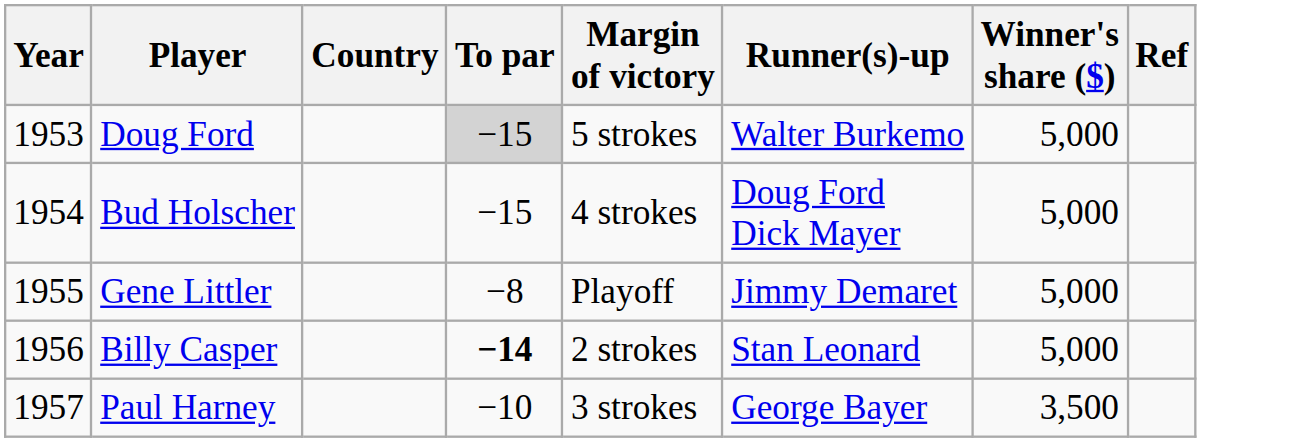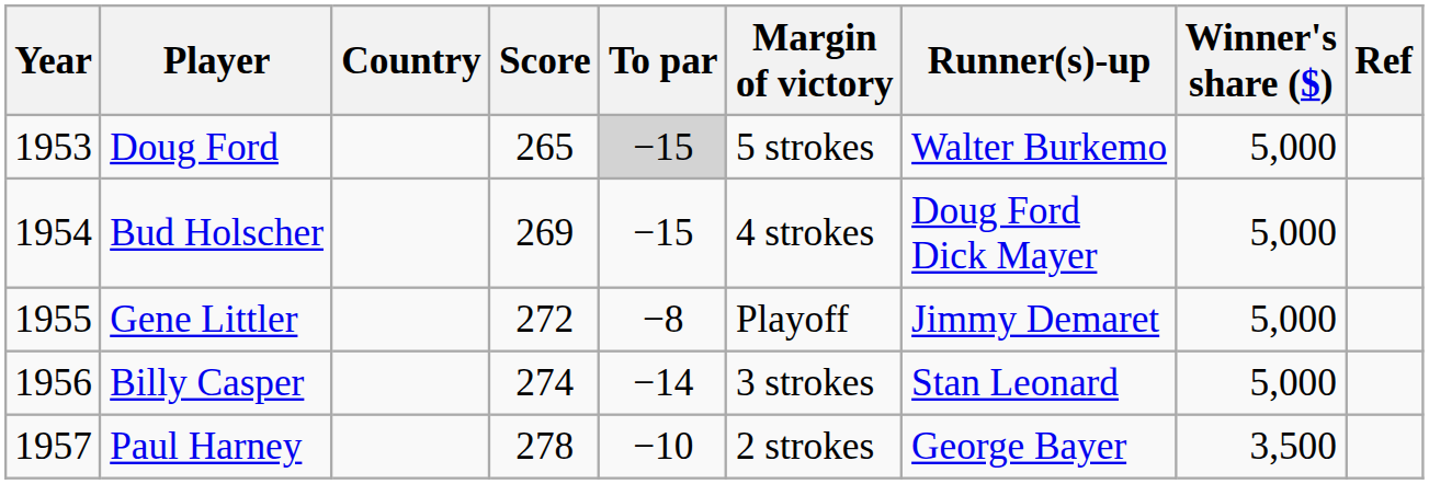 <table class="wikitable" style="font-size:95%">
 <tr>
 <th>Year</th>
 <th>Player</th>
 <th>Country</th>
+<th>Score</th>
 <th>To par</th>
 <th>Margin<br>of victory</th>
 <th>Runner(s)-up</th>
 <th>Winner's<br>share (<a href='#'>$</a>)</th>
 <th>Ref</th>
 </tr>
 <tr>
 <td>1953</td>
 <td><a href='#'>Doug Ford</a></td>
 <td></td>
+<td align=center>265</td>
 <td align=center style="background: lightgrey;">−15</td>
 <td>5 strokes</td>
 <td> <a href='#'>Walter Burkemo</a></td>
 <td align=right>5,000</td>
 <td></td>
 </tr>
 <tr>
 <td>1954</td>
 <td><a href='#'>Bud Holscher</a></td>
 <td></td>
+<td align=center>269</td>
 <td align=center>−15</td>
 <td>4 strokes</td>
 <td> <a href='#'>Doug Ford</a><br> <a href='#'>Dick Mayer</a></td>
 <td align=right>5,000</td>
 <td></td>
 </tr>
 <tr>
 <td>1955</td>
 <td><a href='#'>Gene Littler</a></td>
 <td></td>
+<td align=center>272</td>
 <td align=center>−8</td>
 <td>Playoff</td>
 <td> <a href='#'>Jimmy Demaret</a></td>
 <td align=right>5,000</td>
 <td></td>
 </tr>
 <tr>
 <td>1956</td>
 <td><a href='#'>Billy Casper</a></td>
 <td></td>
-<td align=center><strong>−14</strong></td>
-<td>2 strokes</td>
+<td align=center>274</td>
+<td align=center>−14</td>
+<td>3 strokes</td>
 <td> <a href='#'>Stan Leonard</a></td>
 <td align=right>5,000</td>
 <td></td>
 </tr>
 <tr>
 <td>1957</td>
 <td><a href='#'>Paul Harney</a></td>
 <td></td>
+<td align=center>278</td>
 <td align=center>−10</td>
-<td>3 strokes</td>
+<td>2 strokes</td>
 <td> <a href='#'>George Bayer</a></td>
 <td align=right>3,500</td>
 <td></td>
 </tr>
 </table>
